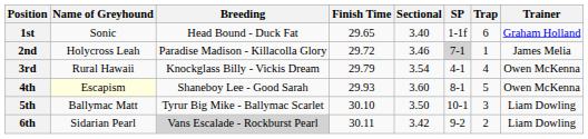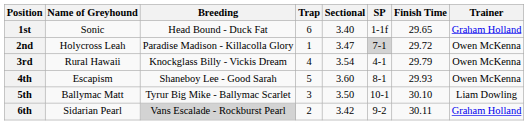 <table class="wikitable" style="text-align: center">
 <tr>
 <th>Position</th>
 <th>Name of Greyhound</th>
 <th>Breeding</th>
-<th>Finish Time</th>
+<th>Trap</th>
 <th>Sectional</th>
 <th>SP</th>
-<th>Trap</th>
+<th>Finish Time</th>
 <th>Trainer</th>
 </tr>
 <tr>
 <th>1st</th>
 <td>Sonic</td>
 <td>Head Bound - Duck Fat</td>
-<td>29.65</td>
+<td>6</td>
 <td>3.40</td>
 <td>1-1f</td>
-<td>6</td>
+<td>29.65</td>
 <td><a href='#'>Graham Holland</a></td>
 </tr>
 <tr>
 <th>2nd</th>
 <td>Holycross Leah</td>
 <td>Paradise Madison - Killacolla Glory</td>
+<td>1</td>
+<td>3.47</td>
+<td style="background: lightgrey;">7-1</td>
 <td>29.72</td>
-<td>3.46</td>
-<td style="background: lightgrey;">7-1</td>
-<td>1</td>
-<td>James Melia</td>
+<td>Owen McKenna</td>
 </tr>
 <tr>
 <th>3rd</th>
 <td>Rural Hawaii</td>
 <td>Knockglass Billy - Vickis Dream</td>
-<td>29.79</td>
+<td>4</td>
 <td>3.54</td>
 <td>4-1</td>
-<td>4</td>
+<td>29.79</td>
 <td>Owen McKenna</td>
 </tr>
 <tr>
 <th>4th</th>
-<td style="background: lightyellow;">Escapism</td>
+<td>Escapism</td>
 <td>Shaneboy Lee - Good Sarah</td>
-<td>29.93</td>
+<td>5</td>
 <td>3.60</td>
 <td>8-1</td>
-<td>5</td>
+<td>29.93</td>
 <td>Owen McKenna</td>
 </tr>
 <tr>
 <th>5th</th>
 <td>Ballymac Matt</td>
 <td>Tyrur Big Mike - Ballymac Scarlet</td>
-<td>30.10</td>
+<td>3</td>
 <td>3.50</td>
 <td>10-1</td>
-<td>3</td>
+<td>30.10</td>
 <td>Liam Dowling</td>
 </tr>
 <tr>
 <th>6th</th>
 <td>Sidarian Pearl</td>
 <td style="background: lightgrey;">Vans Escalade - Rockburst Pearl</td>
-<td>30.11</td>
+<td>2</td>
 <td>3.42</td>
 <td>9-2</td>
-<td>2</td>
-<td>Liam Dowling</td>
+<td>30.11</td>
+<td><a href='#'>Graham Holland</a></td>
 </tr>
 </table>
